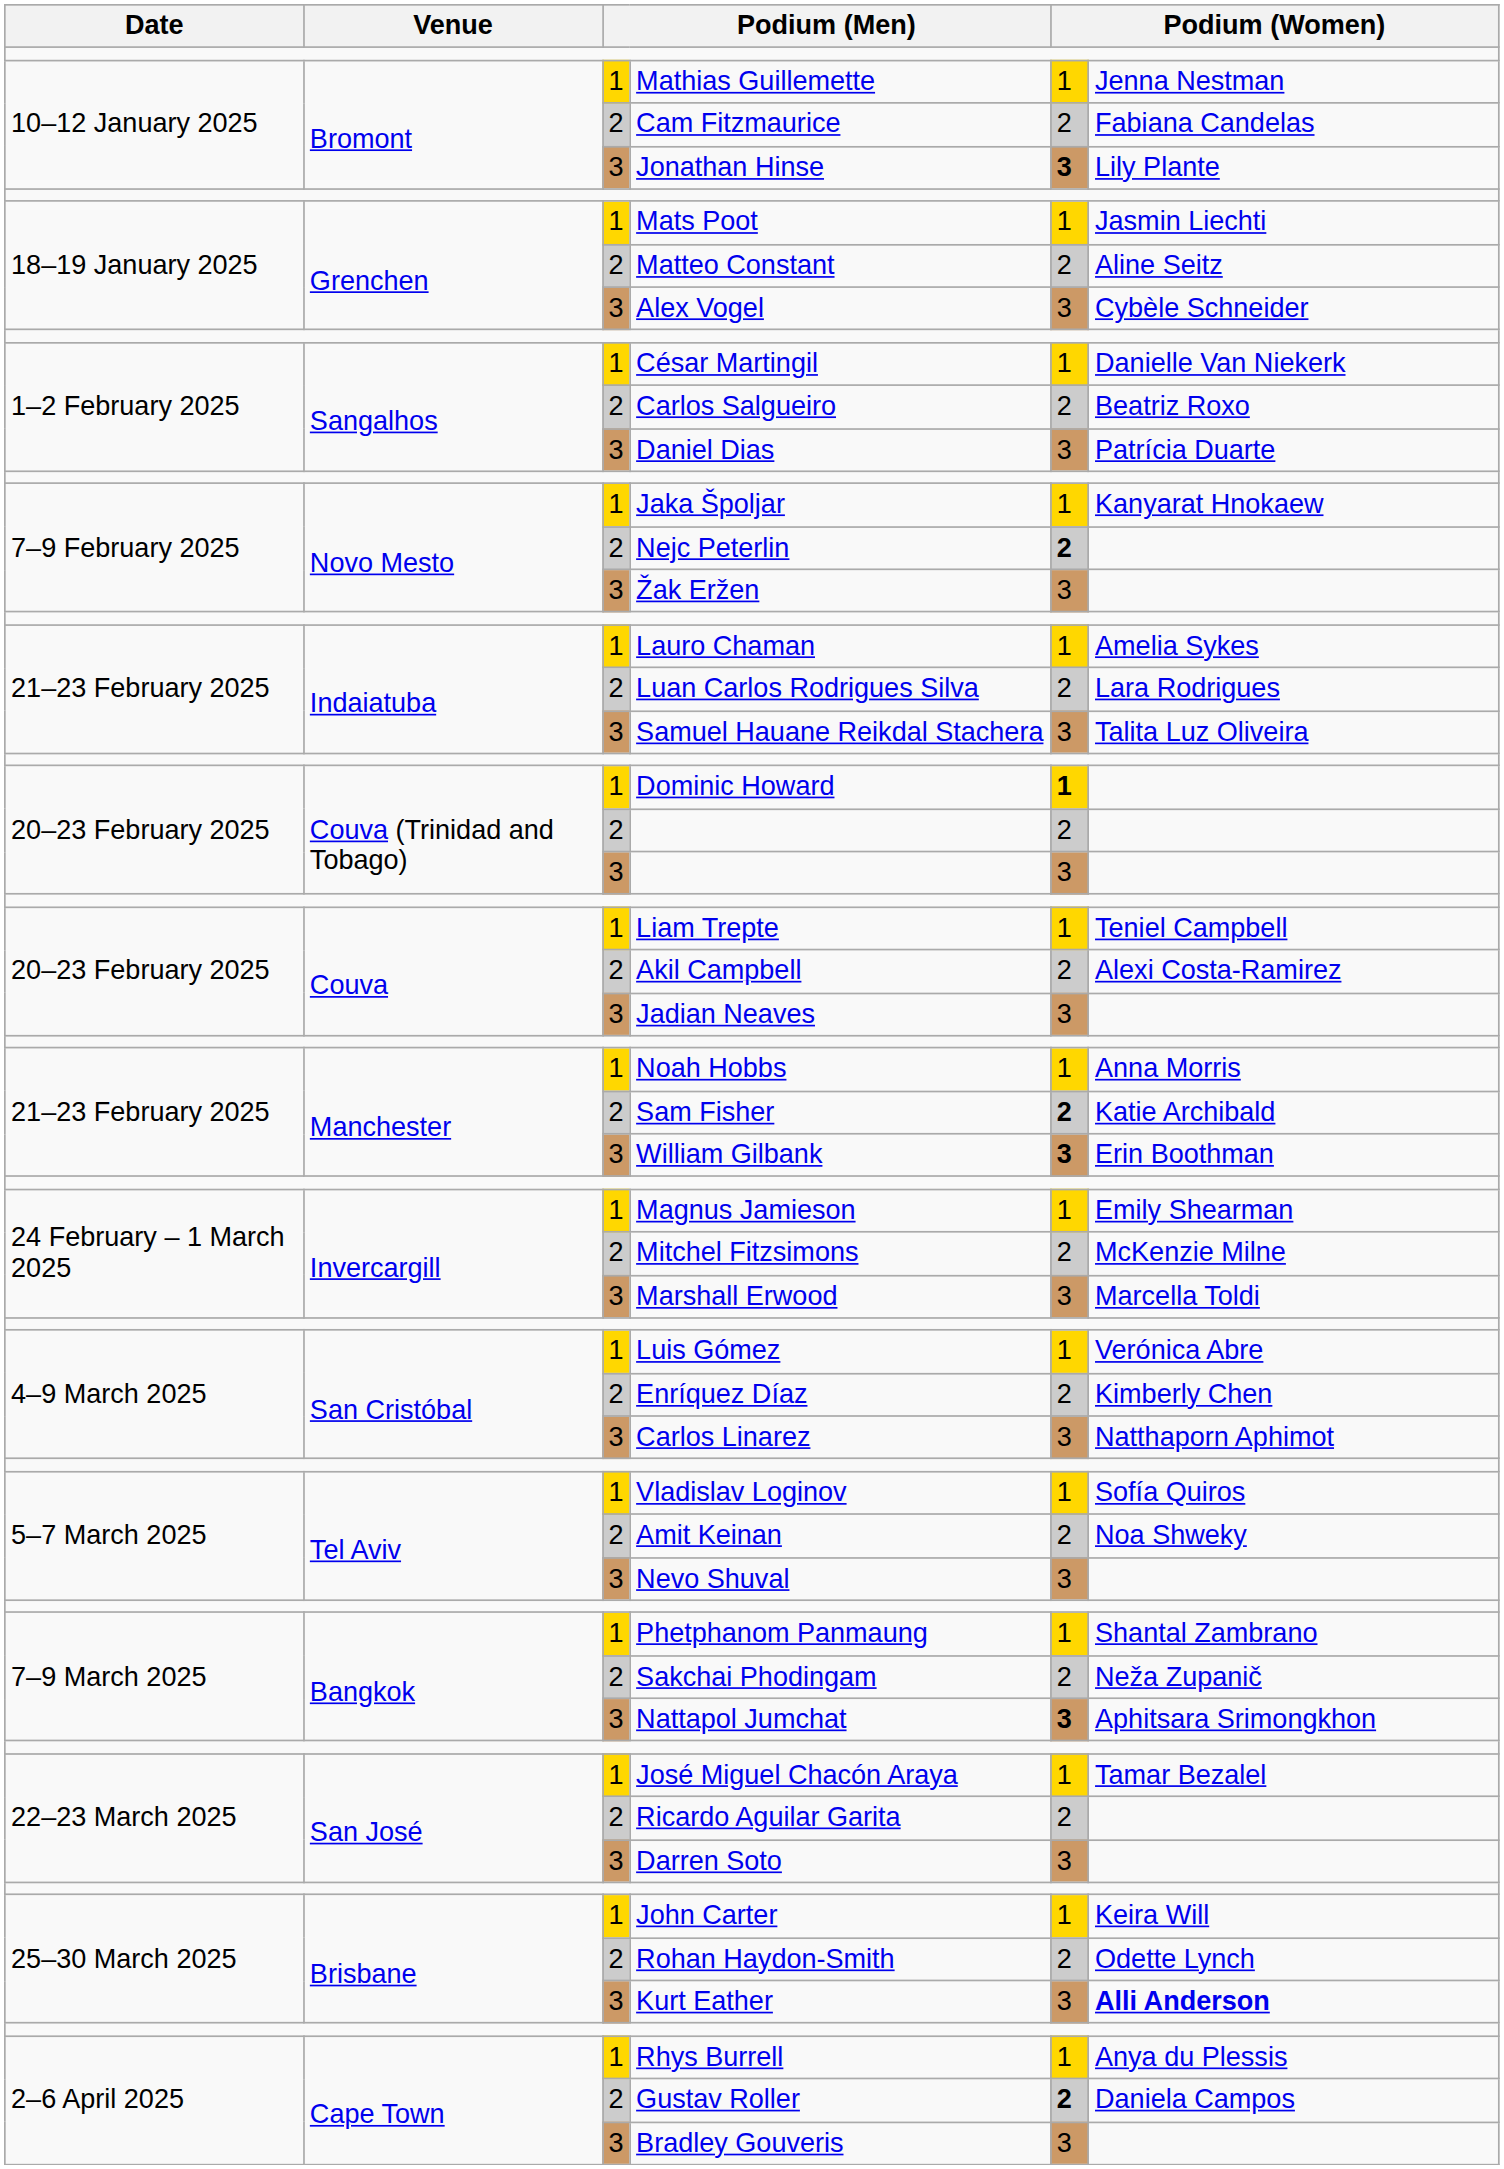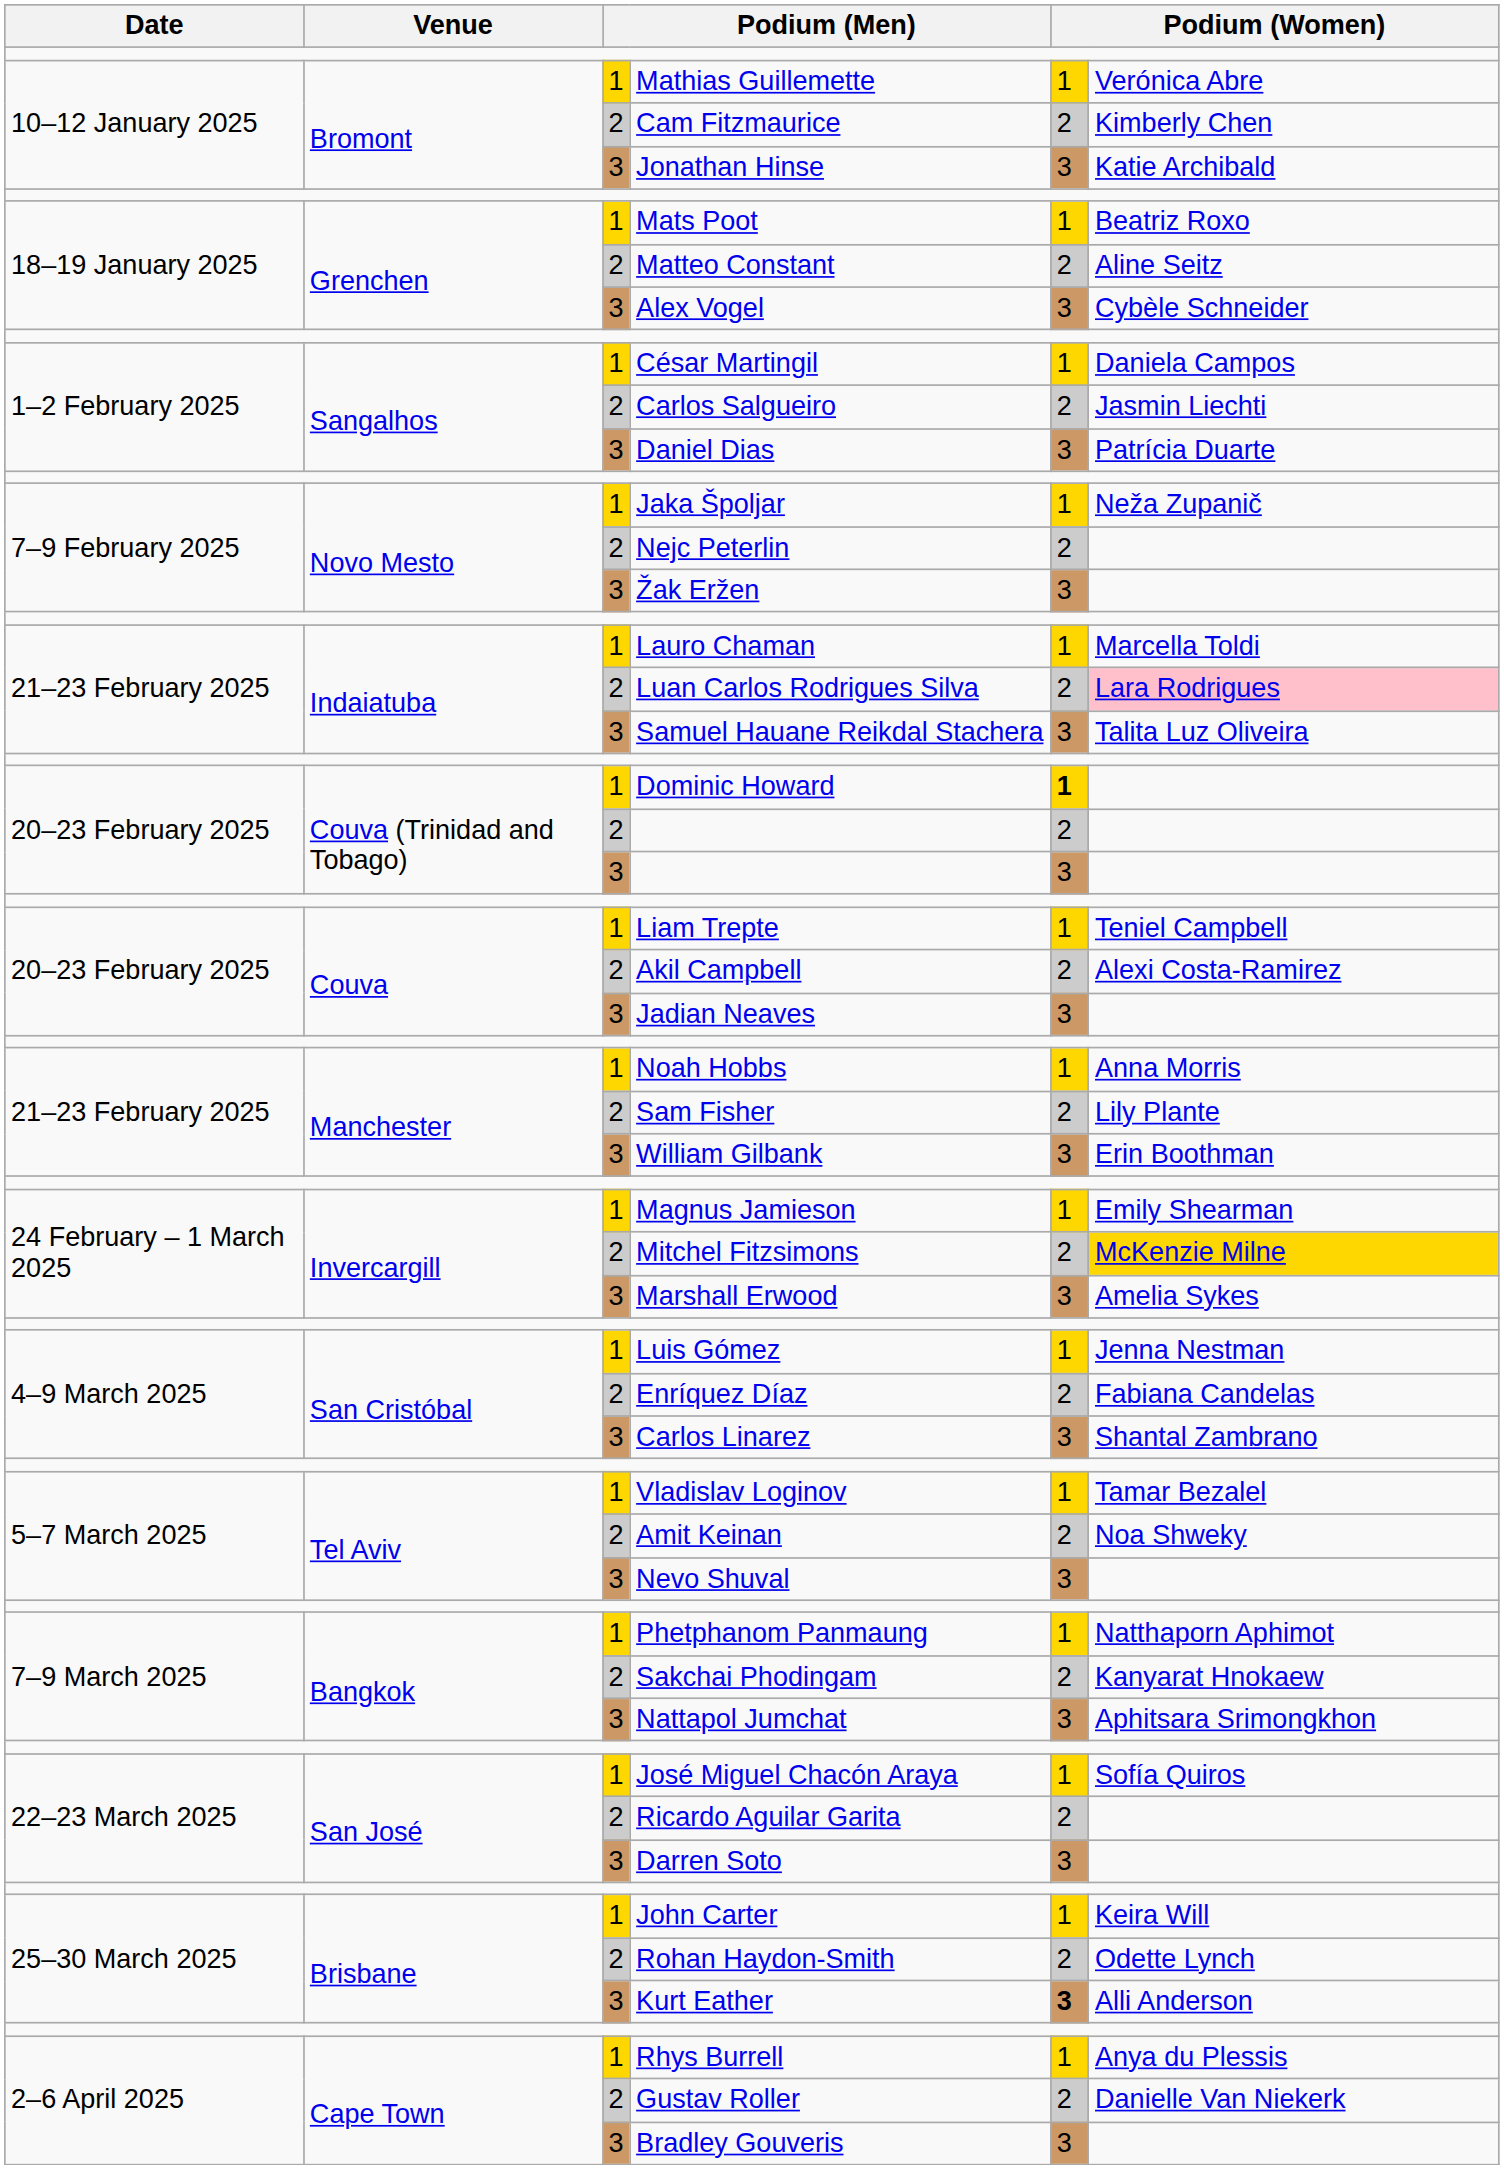 <table class="wikitable" width=70%>
 <tr>
 <th>Date</th>
 <th width=20%>Venue</th>
 <th colspan=2 width=30%>Podium (Men)</th>
 <th colspan=2 width=30%>Podium (Women)</th>
 </tr>
 <tr>
 <td colspan=6></td>
 </tr>
 <tr>
 <td rowspan=3>10–12 January 2025</td>
 <td rowspan=3><br><a href='#'>Bromont</a></td>
 <td bgcolor=FFD700>1</td>
 <td><a href='#'>Mathias Guillemette</a></td>
 <td bgcolor=FFD700>1</td>
-<td><a href='#'>Jenna Nestman</a></td>
+<td><a href='#'>Verónica Abre</a></td>
 </tr>
 <tr>
 <td bgcolor=CCCCCC>2</td>
 <td><a href='#'>Cam Fitzmaurice</a></td>
 <td bgcolor=CCCCCC>2</td>
-<td><a href='#'>Fabiana Candelas</a></td>
+<td><a href='#'>Kimberly Chen</a></td>
 </tr>
 <tr>
 <td bgcolor=CC9966>3</td>
 <td><a href='#'>Jonathan Hinse</a></td>
-<td bgcolor=CC9966><strong>3</strong></td>
-<td><a href='#'>Lily Plante</a></td>
+<td bgcolor=CC9966>3</td>
+<td><a href='#'>Katie Archibald</a></td>
 </tr>
 <tr>
 <td colspan=6></td>
 </tr>
 <tr>
 <td rowspan=3>18–19 January 2025</td>
 <td rowspan=3><br><a href='#'>Grenchen</a></td>
 <td bgcolor=FFD700>1</td>
 <td><a href='#'>Mats Poot</a></td>
 <td bgcolor=FFD700>1</td>
-<td><a href='#'>Jasmin Liechti</a></td>
+<td><a href='#'>Beatriz Roxo</a></td>
 </tr>
 <tr>
 <td bgcolor=CCCCCC>2</td>
 <td><a href='#'>Matteo Constant</a></td>
 <td bgcolor=CCCCCC>2</td>
 <td><a href='#'>Aline Seitz</a></td>
 </tr>
 <tr>
 <td bgcolor=CC9966>3</td>
 <td><a href='#'>Alex Vogel</a></td>
 <td bgcolor=CC9966>3</td>
 <td><a href='#'>Cybèle Schneider</a></td>
 </tr>
 <tr>
 <td colspan=6></td>
 </tr>
 <tr>
 <td rowspan=3>1–2 February 2025</td>
 <td rowspan=3><br><a href='#'>Sangalhos</a></td>
 <td bgcolor=FFD700>1</td>
 <td><a href='#'>César Martingil</a></td>
 <td bgcolor=FFD700>1</td>
-<td><a href='#'>Danielle Van Niekerk</a></td>
+<td><a href='#'>Daniela Campos</a></td>
 </tr>
 <tr>
 <td bgcolor=CCCCCC>2</td>
 <td><a href='#'>Carlos Salgueiro</a></td>
 <td bgcolor=CCCCCC>2</td>
-<td><a href='#'>Beatriz Roxo</a></td>
+<td><a href='#'>Jasmin Liechti</a></td>
 </tr>
 <tr>
 <td bgcolor=CC9966>3</td>
 <td><a href='#'>Daniel Dias</a></td>
 <td bgcolor=CC9966>3</td>
 <td><a href='#'>Patrícia Duarte</a></td>
 </tr>
 <tr>
 <td colspan=6></td>
 </tr>
 <tr>
 <td rowspan=3>7–9 February 2025</td>
 <td rowspan=3><br><a href='#'>Novo Mesto</a></td>
 <td bgcolor=FFD700>1</td>
 <td><a href='#'>Jaka Špoljar</a></td>
 <td bgcolor=FFD700>1</td>
-<td><a href='#'>Kanyarat Hnokaew</a></td>
+<td><a href='#'>Neža Zupanič</a></td>
 </tr>
 <tr>
 <td bgcolor=CCCCCC>2</td>
 <td><a href='#'>Nejc Peterlin</a></td>
-<td bgcolor=CCCCCC><strong>2</strong></td>
+<td bgcolor=CCCCCC>2</td>
 <td></td>
 </tr>
 <tr>
 <td bgcolor=CC9966>3</td>
 <td><a href='#'>Žak Eržen</a></td>
 <td bgcolor=CC9966>3</td>
 <td></td>
 </tr>
 <tr>
 <td colspan=6></td>
 </tr>
 <tr>
 <td rowspan=3>21–23 February 2025</td>
 <td rowspan=3><br><a href='#'>Indaiatuba</a></td>
 <td bgcolor=FFD700>1</td>
 <td><a href='#'>Lauro Chaman</a></td>
 <td bgcolor=FFD700>1</td>
-<td><a href='#'>Amelia Sykes</a></td>
+<td><a href='#'>Marcella Toldi</a></td>
 </tr>
 <tr>
 <td bgcolor=CCCCCC>2</td>
 <td><a href='#'>Luan Carlos Rodrigues Silva</a></td>
 <td bgcolor=CCCCCC>2</td>
-<td><a href='#'>Lara Rodrigues</a></td>
+<td style="background: pink;"><a href='#'>Lara Rodrigues</a></td>
 </tr>
 <tr>
 <td bgcolor=CC9966>3</td>
 <td><a href='#'>Samuel Hauane Reikdal Stachera</a></td>
 <td bgcolor=CC9966>3</td>
 <td><a href='#'>Talita Luz Oliveira</a></td>
 </tr>
 <tr>
 <td colspan=6></td>
 </tr>
 <tr>
 <td rowspan=3>20–23 February 2025</td>
 <td rowspan=3><br><a href='#'>Couva</a> (Trinidad and Tobago)</td>
 <td bgcolor=FFD700>1</td>
 <td><a href='#'>Dominic Howard</a></td>
 <td bgcolor=FFD700><strong>1</strong></td>
 <td></td>
 </tr>
 <tr>
 <td bgcolor=CCCCCC>2</td>
 <td></td>
 <td bgcolor=CCCCCC>2</td>
 <td></td>
 </tr>
 <tr>
 <td bgcolor=CC9966>3</td>
 <td></td>
 <td bgcolor=CC9966>3</td>
 <td></td>
 </tr>
 <tr>
 <td colspan=6></td>
 </tr>
 <tr>
 <td rowspan=3>20–23 February 2025</td>
 <td rowspan=3><br><a href='#'>Couva</a></td>
 <td bgcolor=FFD700>1</td>
 <td><a href='#'>Liam Trepte</a></td>
 <td bgcolor=FFD700>1</td>
 <td><a href='#'>Teniel Campbell</a></td>
 </tr>
 <tr>
 <td bgcolor=CCCCCC>2</td>
 <td><a href='#'>Akil Campbell</a></td>
 <td bgcolor=CCCCCC>2</td>
 <td><a href='#'>Alexi Costa-Ramirez</a></td>
 </tr>
 <tr>
 <td bgcolor=CC9966>3</td>
 <td><a href='#'>Jadian Neaves</a></td>
 <td bgcolor=CC9966>3</td>
 <td></td>
 </tr>
 <tr>
 <td colspan=6></td>
 </tr>
 <tr>
 <td rowspan=3>21–23 February 2025<br></td>
 <td rowspan=3><br><a href='#'>Manchester</a></td>
 <td bgcolor=FFD700>1</td>
 <td><a href='#'>Noah Hobbs</a></td>
 <td bgcolor=FFD700>1</td>
 <td><a href='#'>Anna Morris</a></td>
 </tr>
 <tr>
 <td bgcolor=CCCCCC>2</td>
 <td><a href='#'>Sam Fisher</a></td>
-<td bgcolor=CCCCCC><strong>2</strong></td>
-<td><a href='#'>Katie Archibald</a></td>
+<td bgcolor=CCCCCC>2</td>
+<td><a href='#'>Lily Plante</a></td>
 </tr>
 <tr>
 <td bgcolor=CC9966>3</td>
 <td><a href='#'>William Gilbank</a></td>
-<td bgcolor=CC9966><strong>3</strong></td>
+<td bgcolor=CC9966>3</td>
 <td><a href='#'>Erin Boothman</a></td>
 </tr>
 <tr>
 <td colspan=6></td>
 </tr>
 <tr>
 <td rowspan=3>24 February – 1 March 2025</td>
 <td rowspan=3><br><a href='#'>Invercargill</a></td>
 <td bgcolor=FFD700>1</td>
 <td><a href='#'>Magnus Jamieson</a></td>
 <td bgcolor=FFD700>1</td>
 <td><a href='#'>Emily Shearman</a></td>
 </tr>
 <tr>
 <td bgcolor=CCCCCC>2</td>
 <td><a href='#'>Mitchel Fitzsimons</a></td>
 <td bgcolor=CCCCCC>2</td>
-<td><a href='#'>McKenzie Milne</a></td>
+<td style="background: gold;"><a href='#'>McKenzie Milne</a></td>
 </tr>
 <tr>
 <td bgcolor=CC9966>3</td>
 <td><a href='#'>Marshall Erwood</a></td>
 <td bgcolor=CC9966>3</td>
-<td><a href='#'>Marcella Toldi</a></td>
+<td><a href='#'>Amelia Sykes</a></td>
 </tr>
 <tr>
 <td colspan=6></td>
 </tr>
 <tr>
 <td rowspan=3>4–9 March 2025</td>
 <td rowspan=3><br><a href='#'>San Cristóbal</a></td>
 <td bgcolor=FFD700>1</td>
 <td><a href='#'>Luis Gómez</a></td>
 <td bgcolor=FFD700>1</td>
-<td><a href='#'>Verónica Abre</a></td>
+<td><a href='#'>Jenna Nestman</a></td>
 </tr>
 <tr>
 <td bgcolor=CCCCCC>2</td>
 <td><a href='#'>Enríquez Díaz</a></td>
 <td bgcolor=CCCCCC>2</td>
-<td><a href='#'>Kimberly Chen</a></td>
+<td><a href='#'>Fabiana Candelas</a></td>
 </tr>
 <tr>
 <td bgcolor=CC9966>3</td>
 <td><a href='#'>Carlos Linarez</a></td>
 <td bgcolor=CC9966>3</td>
-<td><a href='#'>Natthaporn Aphimot</a></td>
+<td><a href='#'>Shantal Zambrano</a></td>
 </tr>
 <tr>
 <td colspan=6></td>
 </tr>
 <tr>
 <td rowspan=3>5–7 March 2025</td>
 <td rowspan=3><br><a href='#'>Tel Aviv</a></td>
 <td bgcolor=FFD700>1</td>
 <td><a href='#'>Vladislav Loginov</a></td>
 <td bgcolor=FFD700>1</td>
-<td><a href='#'>Sofía Quiros</a></td>
+<td><a href='#'>Tamar Bezalel</a></td>
 </tr>
 <tr>
 <td bgcolor=CCCCCC>2</td>
 <td><a href='#'>Amit Keinan</a></td>
 <td bgcolor=CCCCCC>2</td>
 <td><a href='#'>Noa Shweky</a></td>
 </tr>
 <tr>
 <td bgcolor=CC9966>3</td>
 <td><a href='#'>Nevo Shuval</a></td>
 <td bgcolor=CC9966>3</td>
 <td></td>
 </tr>
 <tr>
 <td colspan=6></td>
 </tr>
 <tr>
 <td rowspan=3>7–9 March 2025</td>
 <td rowspan=3><br><a href='#'>Bangkok</a></td>
 <td bgcolor=FFD700>1</td>
 <td><a href='#'>Phetphanom Panmaung</a></td>
 <td bgcolor=FFD700>1</td>
-<td><a href='#'>Shantal Zambrano</a></td>
+<td><a href='#'>Natthaporn Aphimot</a></td>
 </tr>
 <tr>
 <td bgcolor=CCCCCC>2</td>
 <td><a href='#'>Sakchai Phodingam</a></td>
 <td bgcolor=CCCCCC>2</td>
-<td><a href='#'>Neža Zupanič</a></td>
+<td><a href='#'>Kanyarat Hnokaew</a></td>
 </tr>
 <tr>
 <td bgcolor=CC9966>3</td>
 <td><a href='#'>Nattapol Jumchat</a></td>
-<td bgcolor=CC9966><strong>3</strong></td>
+<td bgcolor=CC9966>3</td>
 <td><a href='#'>Aphitsara Srimongkhon</a></td>
 </tr>
 <tr>
 <td colspan=6></td>
 </tr>
 <tr>
 <td rowspan=3>22–23 March 2025</td>
 <td rowspan=3><br><a href='#'>San José</a></td>
 <td bgcolor=FFD700>1</td>
 <td><a href='#'>José Miguel Chacón Araya</a></td>
 <td bgcolor=FFD700>1</td>
-<td><a href='#'>Tamar Bezalel</a></td>
+<td><a href='#'>Sofía Quiros</a></td>
 </tr>
 <tr>
 <td bgcolor=CCCCCC>2</td>
 <td><a href='#'>Ricardo Aguilar Garita</a></td>
 <td bgcolor=CCCCCC>2</td>
 <td></td>
 </tr>
 <tr>
 <td bgcolor=CC9966>3</td>
 <td><a href='#'>Darren Soto</a></td>
 <td bgcolor=CC9966>3</td>
 <td></td>
 </tr>
 <tr>
 <td colspan=6></td>
 </tr>
 <tr>
 <td rowspan=3>25–30 March 2025</td>
 <td rowspan=3><br><a href='#'>Brisbane</a></td>
 <td bgcolor=FFD700>1</td>
 <td><a href='#'>John Carter</a></td>
 <td bgcolor=FFD700>1</td>
 <td><a href='#'>Keira Will</a></td>
 </tr>
 <tr>
 <td bgcolor=CCCCCC>2</td>
 <td><a href='#'>Rohan Haydon-Smith</a></td>
 <td bgcolor=CCCCCC>2</td>
 <td><a href='#'>Odette Lynch</a></td>
 </tr>
 <tr>
 <td bgcolor=CC9966>3</td>
 <td><a href='#'>Kurt Eather</a></td>
-<td bgcolor=CC9966>3</td>
-<td><strong><a href='#'>Alli Anderson</a></strong></td>
+<td bgcolor=CC9966><strong>3</strong></td>
+<td><a href='#'>Alli Anderson</a></td>
 </tr>
 <tr>
 <td colspan=6></td>
 </tr>
 <tr>
 <td rowspan=3>2–6 April 2025</td>
 <td rowspan=3><br><a href='#'>Cape Town</a></td>
 <td bgcolor=FFD700>1</td>
 <td><a href='#'>Rhys Burrell</a></td>
 <td bgcolor=FFD700>1</td>
 <td><a href='#'>Anya du Plessis</a></td>
 </tr>
 <tr>
 <td bgcolor=CCCCCC>2</td>
 <td><a href='#'>Gustav Roller</a></td>
-<td bgcolor=CCCCCC><strong>2</strong></td>
-<td><a href='#'>Daniela Campos</a></td>
+<td bgcolor=CCCCCC>2</td>
+<td><a href='#'>Danielle Van Niekerk</a></td>
 </tr>
 <tr>
 <td bgcolor=CC9966>3</td>
 <td><a href='#'>Bradley Gouveris</a></td>
 <td bgcolor=CC9966>3</td>
 <td></td>
 </tr>
 </table>
